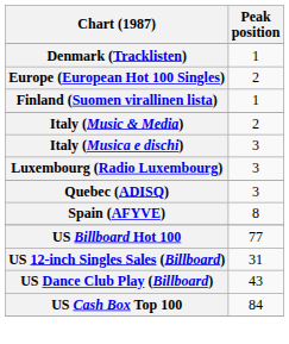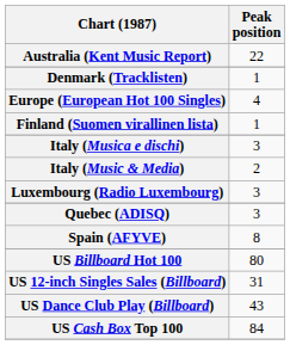 <table class="wikitable sortable plainrowheaders" style="text-align:center">
 <tr>
 <th scope="col">Chart (1987)</th>
 <th scope="col">Peak<br>position</th>
+</tr>
+<tr>
+<th scope="row">Australia (<a href='#'>Kent Music Report</a>)</th>
+<td>22</td>
 </tr>
 <tr>
 </tr>
 <tr>
 </tr>
 <tr>
 </tr>
 <tr>
 <th scope="row">Denmark (<a href='#'>Tracklisten</a>)</th>
 <td>1</td>
 </tr>
 <tr>
 <th scope="row">Europe (<a href='#'>European Hot 100 Singles</a>)</th>
-<td>2</td>
+<td>4</td>
 </tr>
 <tr>
 <th scope="row">Finland (<a href='#'>Suomen virallinen lista</a>)</th>
 <td>1</td>
 </tr>
 <tr>
 </tr>
 <tr>
 </tr>
 <tr>
+<th scope="row">Italy (<em><a href='#'>Musica e dischi</a></em>)</th>
+<td>3</td>
+</tr>
+<tr>
 <th scope="row">Italy (<em><a href='#'>Music & Media</a></em>)</th>
 <td>2</td>
-</tr>
-<tr>
-<th scope="row">Italy (<em><a href='#'>Musica e dischi</a></em>)</th>
-<td>3</td>
 </tr>
 <tr>
 <th scope="row">Luxembourg (<a href='#'>Radio Luxembourg</a>)</th>
 <td align="center">3</td>
 </tr>
 <tr>
 </tr>
 <tr>
 </tr>
 <tr>
 </tr>
 <tr>
 </tr>
 <tr>
 <th scope="row">Quebec (<a href='#'>ADISQ</a>)</th>
 <td>3</td>
 </tr>
 <tr>
 <th scope="row">Spain (<a href='#'>AFYVE</a>)</th>
 <td>8</td>
 </tr>
 <tr>
 </tr>
 <tr>
 </tr>
 <tr>
 </tr>
 <tr>
 <th scope="row">US <a href='#'><em>Billboard</em> Hot 100</a></th>
-<td>77</td>
+<td>80</td>
 </tr>
 <tr>
 <th scope="row">US <a href='#'>12-inch Singles Sales</a> (<em><a href='#'>Billboard</a></em>)</th>
 <td>31</td>
 </tr>
 <tr>
 <th scope="row">US <a href='#'>Dance Club Play</a> (<em><a href='#'>Billboard</a></em>)</th>
 <td>43</td>
 </tr>
 <tr>
 <th scope="row">US <em><a href='#'>Cash Box</a></em> Top 100</th>
 <td>84</td>
 </tr>
 <tr>
 </tr>
 </table>
